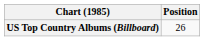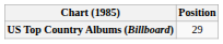 <table class="wikitable plainrowheaders" style="text-align:center">
 <tr>
 <th scope="col">Chart (1985)</th>
 <th scope="col">Position</th>
 </tr>
 <tr>
 <th scope="row">US Top Country Albums (<em>Billboard</em>)</th>
-<td>26</td>
+<td>29</td>
 </tr>
 </table>
